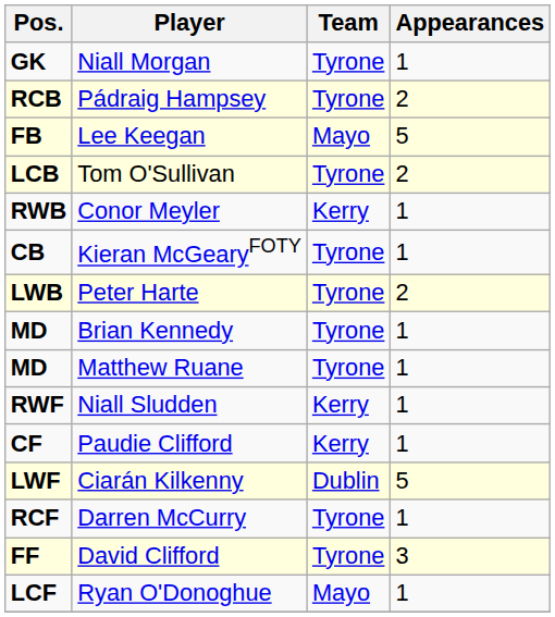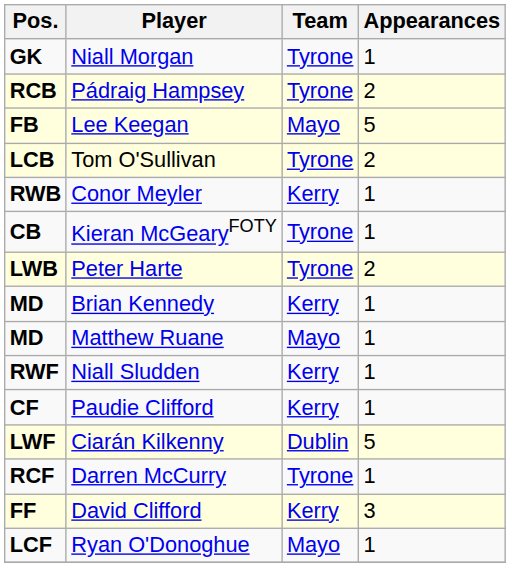 <table class="wikitable">
 <tr>
 <th>Pos.</th>
 <th>Player</th>
 <th>Team</th>
 <th>Appearances</th>
 </tr>
 <tr>
 <td><strong>GK</strong></td>
 <td> <a href='#'>Niall Morgan</a></td>
 <td><a href='#'>Tyrone</a></td>
 <td>1</td>
 </tr>
 <tr bgcolor="#FFFFDD">
 <td><strong>RCB</strong></td>
 <td> <a href='#'>Pádraig Hampsey</a></td>
 <td><a href='#'>Tyrone</a></td>
 <td>2</td>
 </tr>
 <tr bgcolor="#FFFFDD">
 <td><strong>FB</strong></td>
 <td> <a href='#'>Lee Keegan</a></td>
 <td><a href='#'>Mayo</a></td>
 <td>5</td>
 </tr>
 <tr bgcolor="#FFFFDD">
 <td><strong>LCB</strong></td>
 <td> Tom O'Sullivan</td>
 <td><a href='#'>Tyrone</a></td>
 <td>2</td>
 </tr>
 <tr>
 <td><strong>RWB</strong></td>
 <td> <a href='#'>Conor Meyler</a></td>
 <td><a href='#'>Kerry</a></td>
 <td>1</td>
 </tr>
 <tr>
 <td><strong>CB</strong></td>
 <td> <a href='#'>Kieran McGeary</a><sup>FOTY</sup></td>
 <td><a href='#'>Tyrone</a></td>
 <td>1</td>
 </tr>
 <tr bgcolor="#FFFFDD">
 <td><strong>LWB</strong></td>
 <td> <a href='#'>Peter Harte</a></td>
 <td><a href='#'>Tyrone</a></td>
 <td>2</td>
 </tr>
 <tr>
 <td><strong>MD</strong></td>
 <td> <a href='#'>Brian Kennedy</a></td>
-<td><a href='#'>Tyrone</a></td>
+<td><a href='#'>Kerry</a></td>
 <td>1</td>
 </tr>
 <tr>
 <td><strong>MD</strong></td>
 <td> <a href='#'>Matthew Ruane</a></td>
-<td><a href='#'>Tyrone</a></td>
+<td><a href='#'>Mayo</a></td>
 <td>1</td>
 </tr>
 <tr>
 <td><strong>RWF</strong></td>
 <td> <a href='#'>Niall Sludden</a></td>
 <td><a href='#'>Kerry</a></td>
 <td>1</td>
 </tr>
 <tr>
 <td><strong>CF</strong></td>
 <td> <a href='#'>Paudie Clifford</a></td>
 <td><a href='#'>Kerry</a></td>
 <td>1</td>
 </tr>
 <tr bgcolor="#FFFFDD">
 <td><strong>LWF</strong></td>
 <td> <a href='#'>Ciarán Kilkenny</a></td>
 <td><a href='#'>Dublin</a></td>
 <td>5</td>
 </tr>
 <tr>
 <td><strong>RCF</strong></td>
 <td> <a href='#'>Darren McCurry</a></td>
 <td><a href='#'>Tyrone</a></td>
 <td>1</td>
 </tr>
 <tr bgcolor="#FFFFDD">
 <td><strong>FF</strong></td>
 <td> <a href='#'>David Clifford</a></td>
-<td><a href='#'>Tyrone</a></td>
+<td><a href='#'>Kerry</a></td>
 <td>3</td>
 </tr>
 <tr>
 <td><strong>LCF</strong></td>
 <td> <a href='#'>Ryan O'Donoghue</a></td>
 <td><a href='#'>Mayo</a></td>
 <td>1</td>
 </tr>
 <tr>
 </tr>
 </table>
